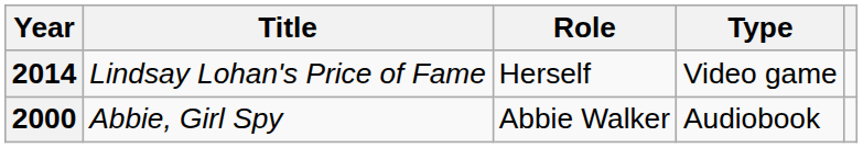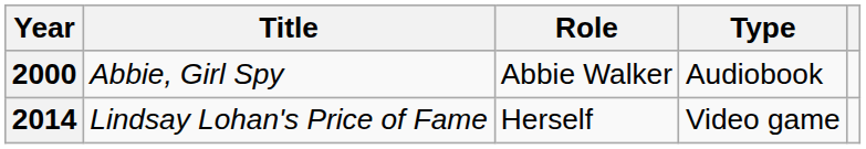 <table class="wikitable plainrowheaders" style="text-align: margin;">
 <tr>
 <th scope="col">Year</th>
 <th scope="col">Title</th>
 <th scope="col">Role</th>
 <th scope="col">Type</th>
 <th scope="col" class="unsortable"></th>
 </tr>
 <tr>
+<th scope="row">2000</th>
+<td><em>Abbie, Girl Spy</em></td>
+<td>Abbie Walker</td>
+<td>Audiobook</td>
+<td></td>
+</tr>
+<tr>
 <th scope="row">2014</th>
 <td><em>Lindsay Lohan's Price of Fame</em></td>
 <td>Herself</td>
 <td>Video game</td>
 <td></td>
 </tr>
-<tr>
-<th scope="row">2000</th>
-<td><em>Abbie, Girl Spy</em></td>
-<td>Abbie Walker</td>
-<td>Audiobook</td>
-<td></td>
-</tr>
 </table>
